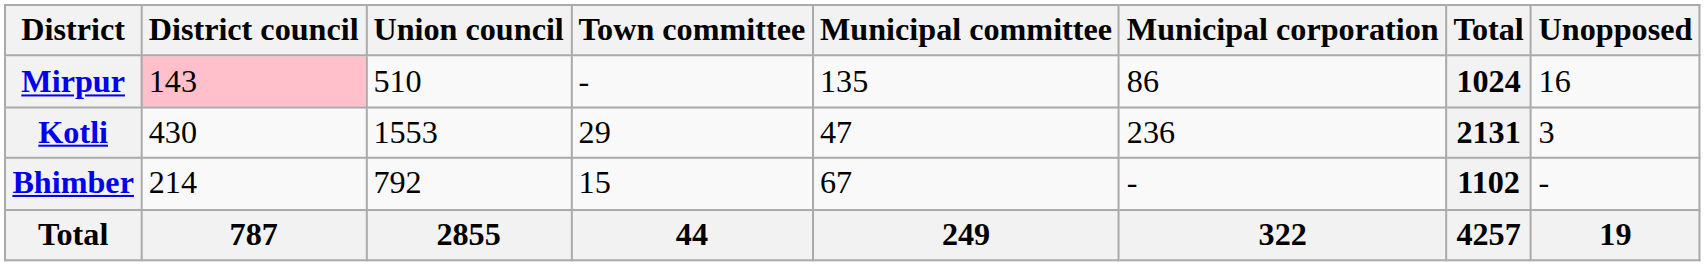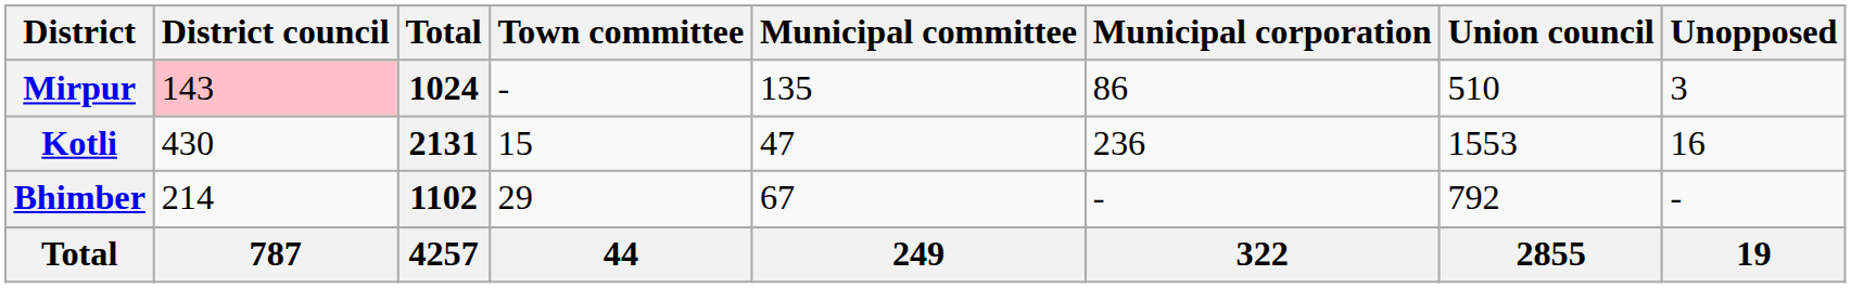 <table class="wikitable">
 <tr>
 <th>District</th>
 <th>District council</th>
-<th>Union council</th>
+<th>Total</th>
 <th>Town committee</th>
 <th>Municipal committee</th>
 <th>Municipal corporation</th>
-<th>Total</th>
+<th>Union council</th>
 <th>Unopposed</th>
 </tr>
 <tr>
 <th><a href='#'>Mirpur</a></th>
 <td style="background: pink;">143</td>
-<td>510</td>
+<th>1024</th>
 <td>-</td>
 <td>135</td>
 <td>86</td>
-<th>1024</th>
-<td>16</td>
+<td>510</td>
+<td>3</td>
 </tr>
 <tr>
 <th><a href='#'>Kotli</a></th>
 <td>430</td>
-<td>1553</td>
-<td>29</td>
+<th>2131</th>
+<td>15</td>
 <td>47</td>
 <td>236</td>
-<th>2131</th>
-<td>3</td>
+<td>1553</td>
+<td>16</td>
 </tr>
 <tr>
 <th><a href='#'>Bhimber</a></th>
 <td>214</td>
-<td>792</td>
-<td>15</td>
+<th>1102</th>
+<td>29</td>
 <td>67</td>
 <td>-</td>
-<th>1102</th>
+<td>792</td>
 <td>-</td>
 </tr>
 <tr>
 <th>Total</th>
 <th>787</th>
-<th>2855</th>
+<th>4257</th>
 <th>44</th>
 <th>249</th>
 <th>322</th>
-<th>4257</th>
+<th>2855</th>
 <th>19</th>
 </tr>
 </table>
